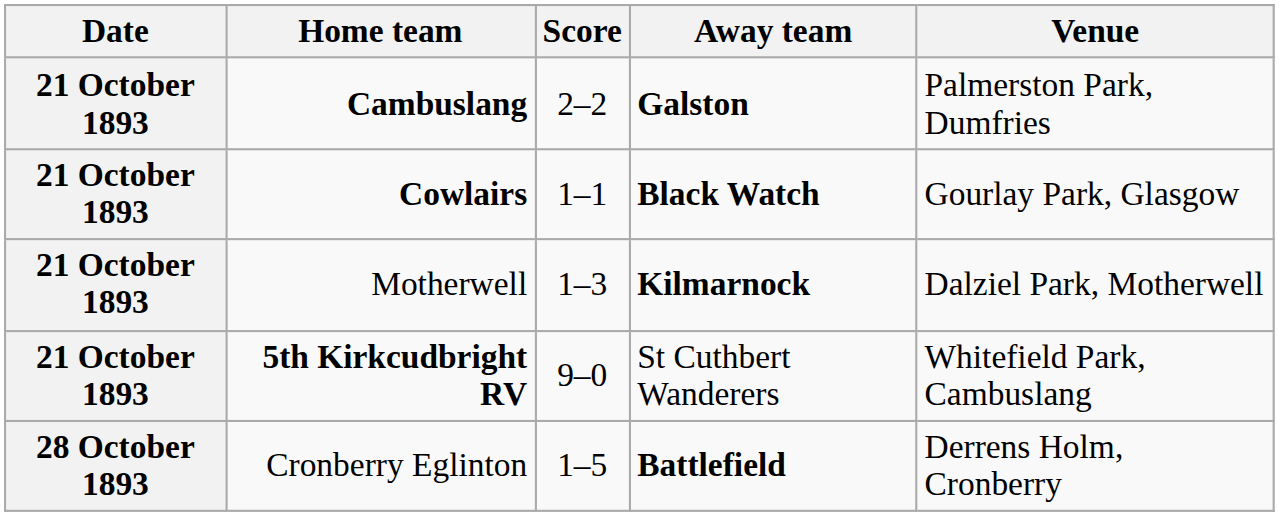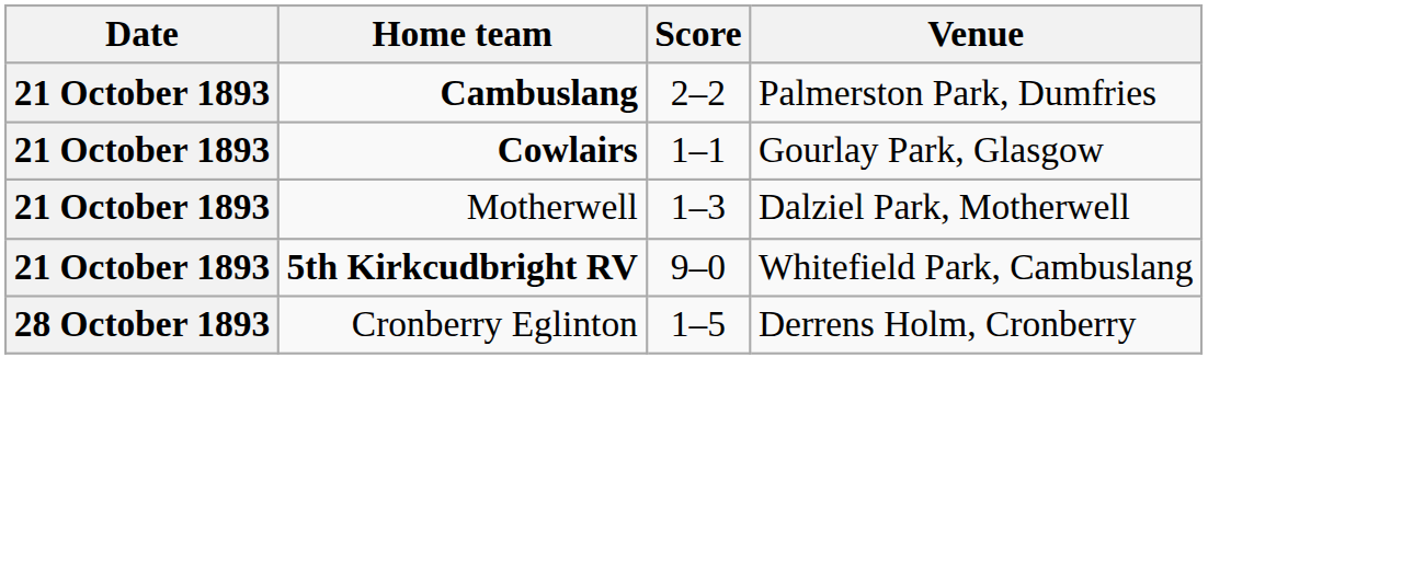 <table class="wikitable football-result-list" style="max-width: 80em; text-align: center">
 <tr>
 <th scope="col">Date</th>
 <th scope="col">Home team</th>
 <th scope="col">Score</th>
-<th scope="col">Away team</th>
 <th scope="col">Venue</th>
 </tr>
 <tr>
 <th scope="row">21 October 1893</th>
 <td align=right><strong>Cambuslang</strong></td>
 <td>2–2</td>
-<td align=left><strong>Galston</strong></td>
 <td align=left>Palmerston Park, Dumfries</td>
 </tr>
 <tr>
 <th scope="row">21 October 1893</th>
 <td align=right><strong>Cowlairs</strong></td>
 <td>1–1</td>
-<td align=left><strong>Black Watch</strong></td>
 <td align=left>Gourlay Park, Glasgow</td>
 </tr>
 <tr>
 <th scope="row">21 October 1893</th>
 <td align=right>Motherwell</td>
 <td>1–3</td>
-<td align=left><strong>Kilmarnock</strong></td>
 <td align=left>Dalziel Park, Motherwell</td>
 </tr>
 <tr>
 <th scope="row">21 October 1893</th>
 <td align=right><strong>5th Kirkcudbright RV</strong></td>
 <td>9–0</td>
-<td align=left>St Cuthbert Wanderers</td>
 <td align=left>Whitefield Park, Cambuslang</td>
 </tr>
 <tr>
 <th scope="row">28 October 1893</th>
 <td align=right>Cronberry Eglinton</td>
 <td>1–5</td>
-<td align=left><strong>Battlefield</strong></td>
 <td align=left>Derrens Holm, Cronberry</td>
 </tr>
 </table>
